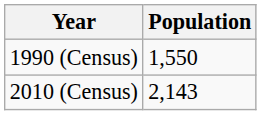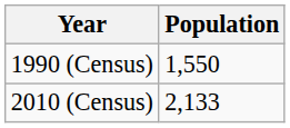 <table class="wikitable">
 <tr>
 <th>Year</th>
 <th>Population</th>
 </tr>
 <tr>
 <td>1990 (Census)</td>
 <td>1,550</td>
 </tr>
 <tr>
 <td>2010 (Census)</td>
-<td>2,143</td>
+<td>2,133</td>
 </tr>
 </table>
